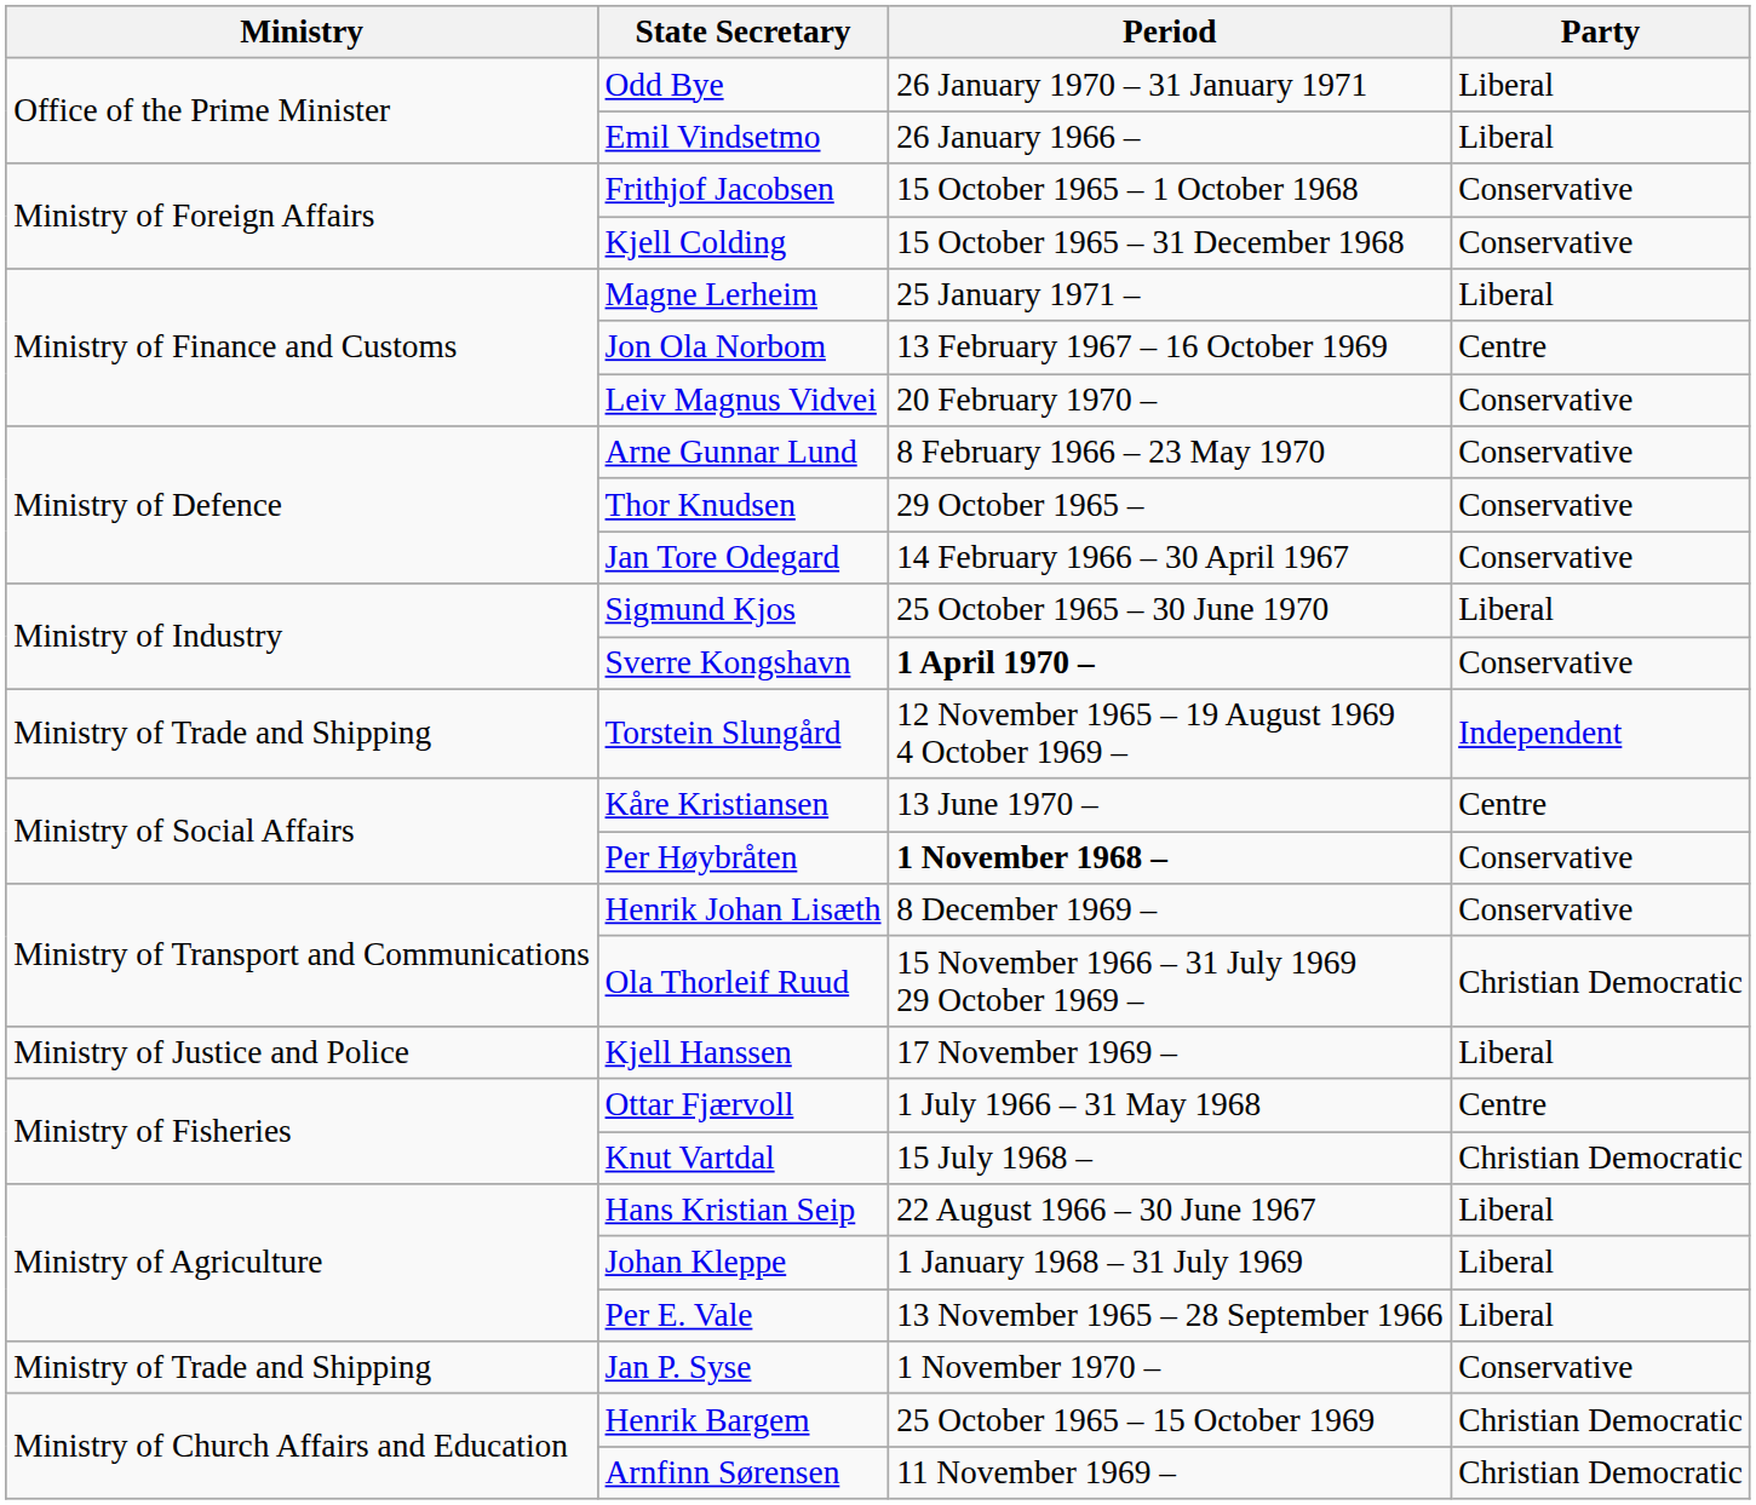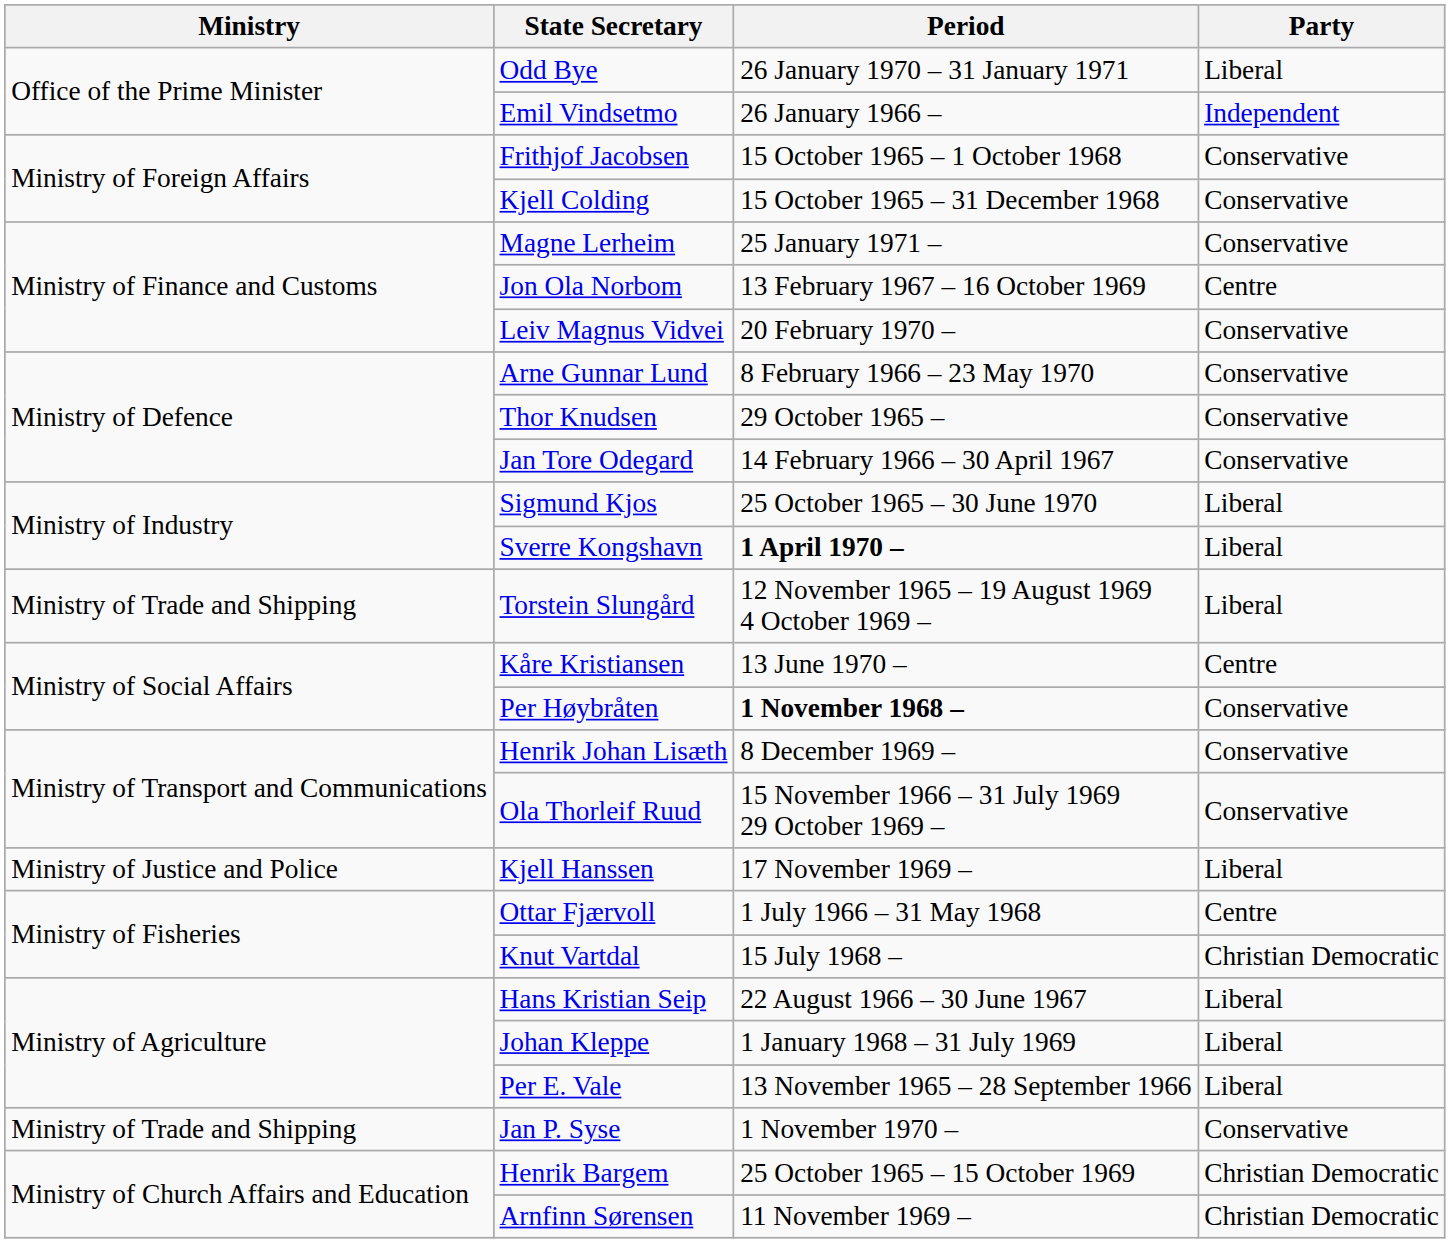 <table class="wikitable">
 <tr>
 <th>Ministry</th>
 <th>State Secretary</th>
 <th>Period</th>
 <th>Party</th>
 </tr>
 <tr>
 <td rowspan=2>Office of the Prime Minister</td>
 <td><a href='#'>Odd Bye</a></td>
 <td>26 January 1970 – 31 January 1971</td>
 <td>Liberal</td>
 </tr>
 <tr>
 <td><a href='#'>Emil Vindsetmo</a></td>
 <td>26 January 1966 –</td>
-<td>Liberal</td>
+<td><a href='#'>Independent</a></td>
 </tr>
 <tr>
 <td rowspan=2>Ministry of Foreign Affairs</td>
 <td><a href='#'>Frithjof Jacobsen</a></td>
 <td>15 October 1965 – 1 October 1968</td>
 <td>Conservative</td>
 </tr>
 <tr>
 <td><a href='#'>Kjell Colding</a></td>
 <td>15 October 1965 – 31 December 1968</td>
 <td>Conservative</td>
 </tr>
 <tr>
 <td rowspan=3>Ministry of Finance and Customs</td>
 <td><a href='#'>Magne Lerheim</a></td>
 <td>25 January 1971 –</td>
-<td>Liberal</td>
+<td>Conservative</td>
 </tr>
 <tr>
 <td><a href='#'>Jon Ola Norbom</a></td>
 <td>13 February 1967 – 16 October 1969</td>
 <td>Centre</td>
 </tr>
 <tr>
 <td><a href='#'>Leiv Magnus Vidvei</a></td>
 <td>20 February 1970 –</td>
 <td>Conservative</td>
 </tr>
 <tr>
 <td rowspan=3>Ministry of Defence</td>
 <td><a href='#'>Arne Gunnar Lund</a></td>
 <td>8 February 1966 – 23 May 1970</td>
 <td>Conservative</td>
 </tr>
 <tr>
 <td><a href='#'>Thor Knudsen</a></td>
 <td>29 October 1965 –</td>
 <td>Conservative</td>
 </tr>
 <tr>
 <td><a href='#'>Jan Tore Odegard</a></td>
 <td>14 February 1966 – 30 April 1967</td>
 <td>Conservative</td>
 </tr>
 <tr>
 <td rowspan=2>Ministry of Industry</td>
 <td><a href='#'>Sigmund Kjos</a></td>
 <td>25 October 1965 – 30 June 1970</td>
 <td>Liberal</td>
 </tr>
 <tr>
 <td><a href='#'>Sverre Kongshavn</a></td>
 <td><strong>1 April 1970 –</strong></td>
-<td>Conservative</td>
+<td>Liberal</td>
 </tr>
 <tr>
 <td>Ministry of Trade and Shipping</td>
 <td><a href='#'>Torstein Slungård</a></td>
 <td>12 November 1965 – 19 August 1969<br>4 October 1969 –</td>
-<td><a href='#'>Independent</a></td>
+<td>Liberal</td>
 </tr>
 <tr>
 <td rowspan=2>Ministry of Social Affairs</td>
 <td><a href='#'>Kåre Kristiansen</a></td>
 <td>13 June 1970 –</td>
 <td>Centre</td>
 </tr>
 <tr>
 <td><a href='#'>Per Høybråten</a></td>
 <td><strong>1 November 1968 –</strong></td>
 <td>Conservative</td>
 </tr>
 <tr>
 <td rowspan=2>Ministry of Transport and Communications</td>
 <td><a href='#'>Henrik Johan Lisæth</a></td>
 <td>8 December 1969 –</td>
 <td>Conservative</td>
 </tr>
 <tr>
 <td><a href='#'>Ola Thorleif Ruud</a></td>
 <td>15 November 1966 – 31 July 1969<br>29 October 1969 –</td>
-<td>Christian Democratic</td>
+<td>Conservative</td>
 </tr>
 <tr>
 <td>Ministry of Justice and Police</td>
 <td><a href='#'>Kjell Hanssen</a></td>
 <td>17 November 1969 –</td>
 <td>Liberal</td>
 </tr>
 <tr>
 <td rowspan=2>Ministry of Fisheries</td>
 <td><a href='#'>Ottar Fjærvoll</a></td>
 <td>1 July 1966 – 31 May 1968</td>
 <td>Centre</td>
 </tr>
 <tr>
 <td><a href='#'>Knut Vartdal</a></td>
 <td>15 July 1968 –</td>
 <td>Christian Democratic</td>
 </tr>
 <tr>
 <td rowspan=3>Ministry of Agriculture</td>
 <td><a href='#'>Hans Kristian Seip</a></td>
 <td>22 August 1966 – 30 June 1967</td>
 <td>Liberal</td>
 </tr>
 <tr>
 <td><a href='#'>Johan Kleppe</a></td>
 <td>1 January 1968 – 31 July 1969</td>
 <td>Liberal</td>
 </tr>
 <tr>
 <td><a href='#'>Per E. Vale</a></td>
 <td>13 November 1965 – 28 September 1966</td>
 <td>Liberal</td>
 </tr>
 <tr>
 <td>Ministry of Trade and Shipping</td>
 <td><a href='#'>Jan P. Syse</a></td>
 <td>1 November 1970 –</td>
 <td>Conservative</td>
 </tr>
 <tr>
 <td rowspan=2>Ministry of Church Affairs and Education</td>
 <td><a href='#'>Henrik Bargem</a></td>
 <td>25 October 1965 – 15 October 1969</td>
 <td>Christian Democratic</td>
 </tr>
 <tr>
 <td><a href='#'>Arnfinn Sørensen</a></td>
 <td>11 November 1969 –</td>
 <td>Christian Democratic</td>
 </tr>
 </table>
